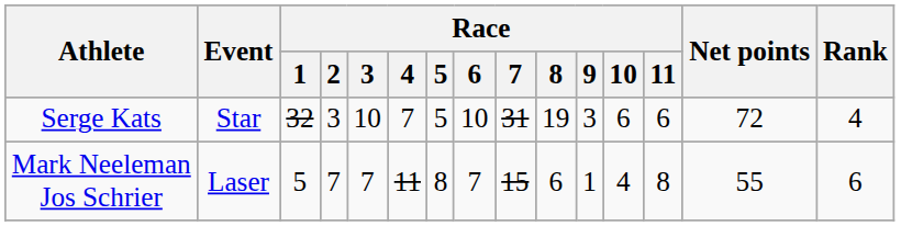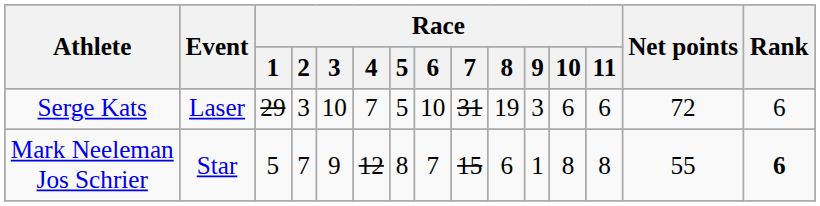 <table class=wikitable style="font-size:90%">
 <tr>
 <th rowspan=2>Athlete</th>
 <th rowspan=2>Event</th>
 <th colspan=11>Race</th>
 <th rowspan=2>Net points</th>
 <th rowspan=2>Rank</th>
 </tr>
 <tr>
 <th>1</th>
 <th>2</th>
 <th>3</th>
 <th>4</th>
 <th>5</th>
 <th>6</th>
 <th>7</th>
 <th>8</th>
 <th>9</th>
 <th>10</th>
 <th>11</th>
 </tr>
 <tr align=center>
 <td><a href='#'>Serge Kats</a></td>
-<td><a href='#'>Star</a></td>
-<td><s>32</s></td>
+<td><a href='#'>Laser</a></td>
+<td><s>29</s></td>
 <td>3</td>
 <td>10</td>
 <td>7</td>
 <td>5</td>
 <td>10</td>
 <td><s>31</s></td>
 <td>19</td>
 <td>3</td>
 <td>6</td>
 <td>6</td>
 <td>72</td>
-<td>4</td>
+<td>6</td>
 </tr>
 <tr align=center>
 <td><a href='#'>Mark Neeleman</a><br><a href='#'>Jos Schrier</a></td>
-<td><a href='#'>Laser</a></td>
+<td><a href='#'>Star</a></td>
 <td>5</td>
 <td>7</td>
-<td>7</td>
-<td><s>11</s></td>
+<td>9</td>
+<td><s>12</s></td>
 <td>8</td>
 <td>7</td>
 <td><s>15</s></td>
 <td>6</td>
 <td>1</td>
-<td>4</td>
+<td>8</td>
 <td>8</td>
 <td>55</td>
-<td>6</td>
+<td><strong>6</strong></td>
 </tr>
 </table>
